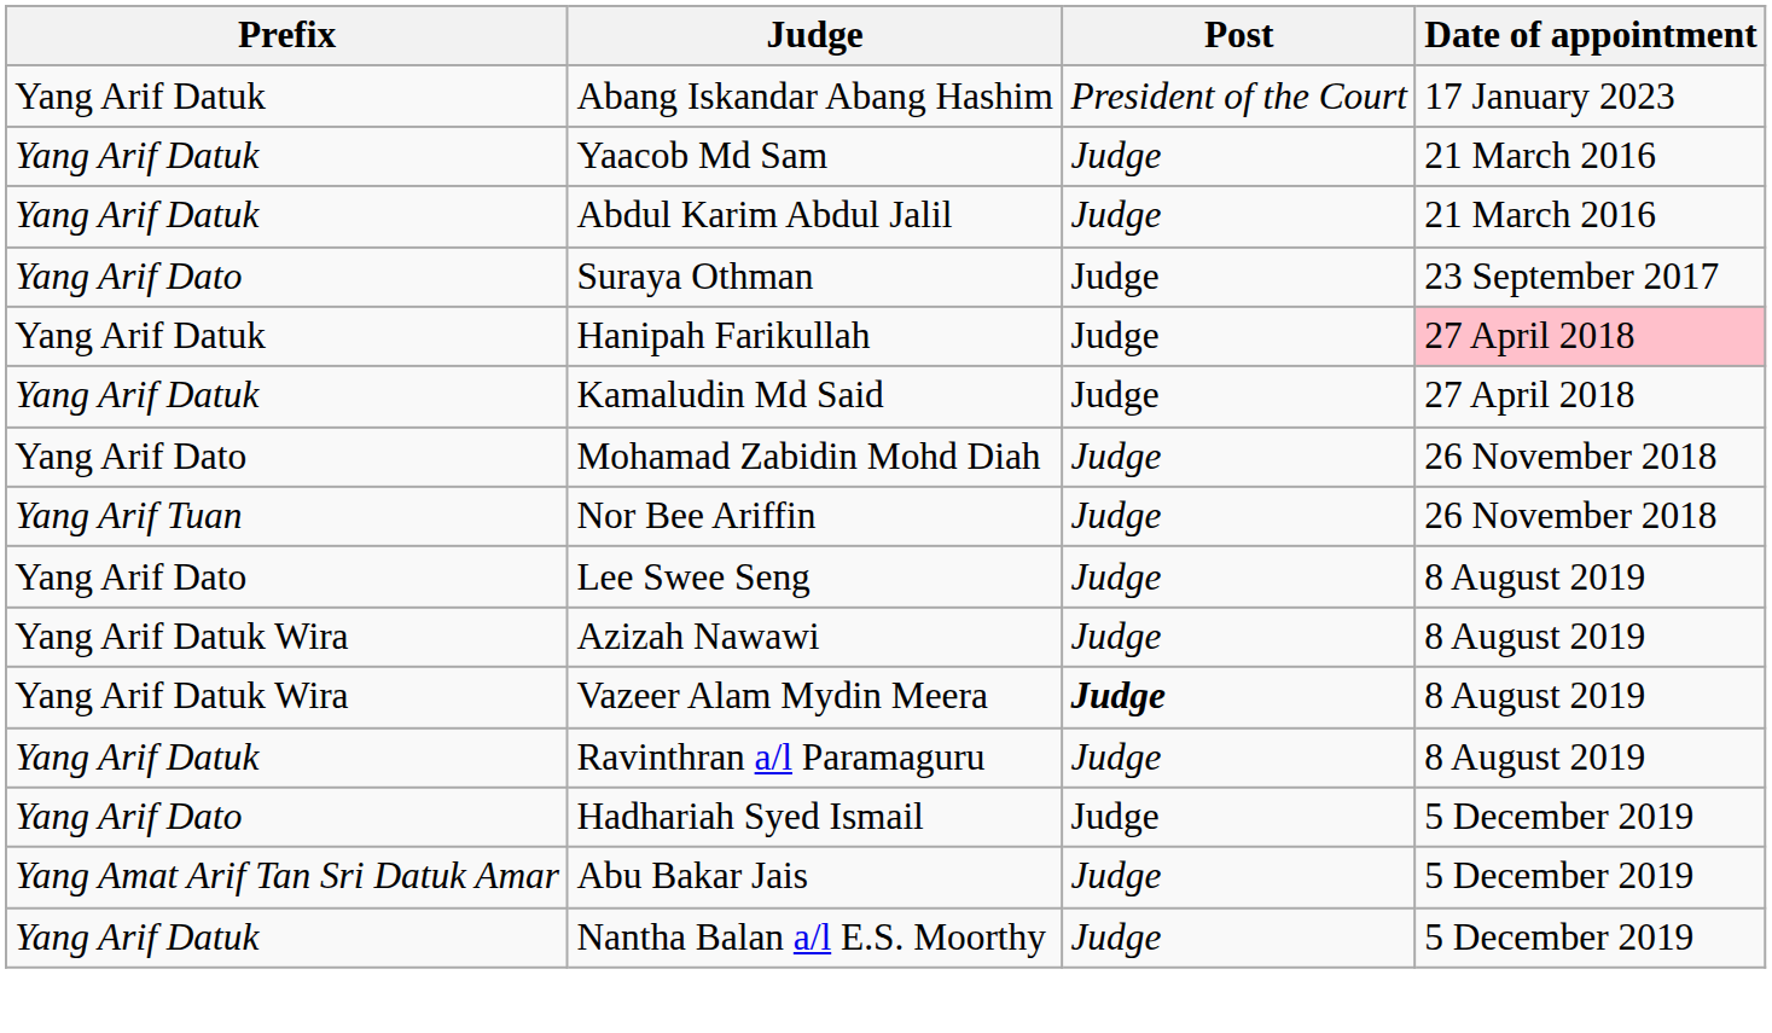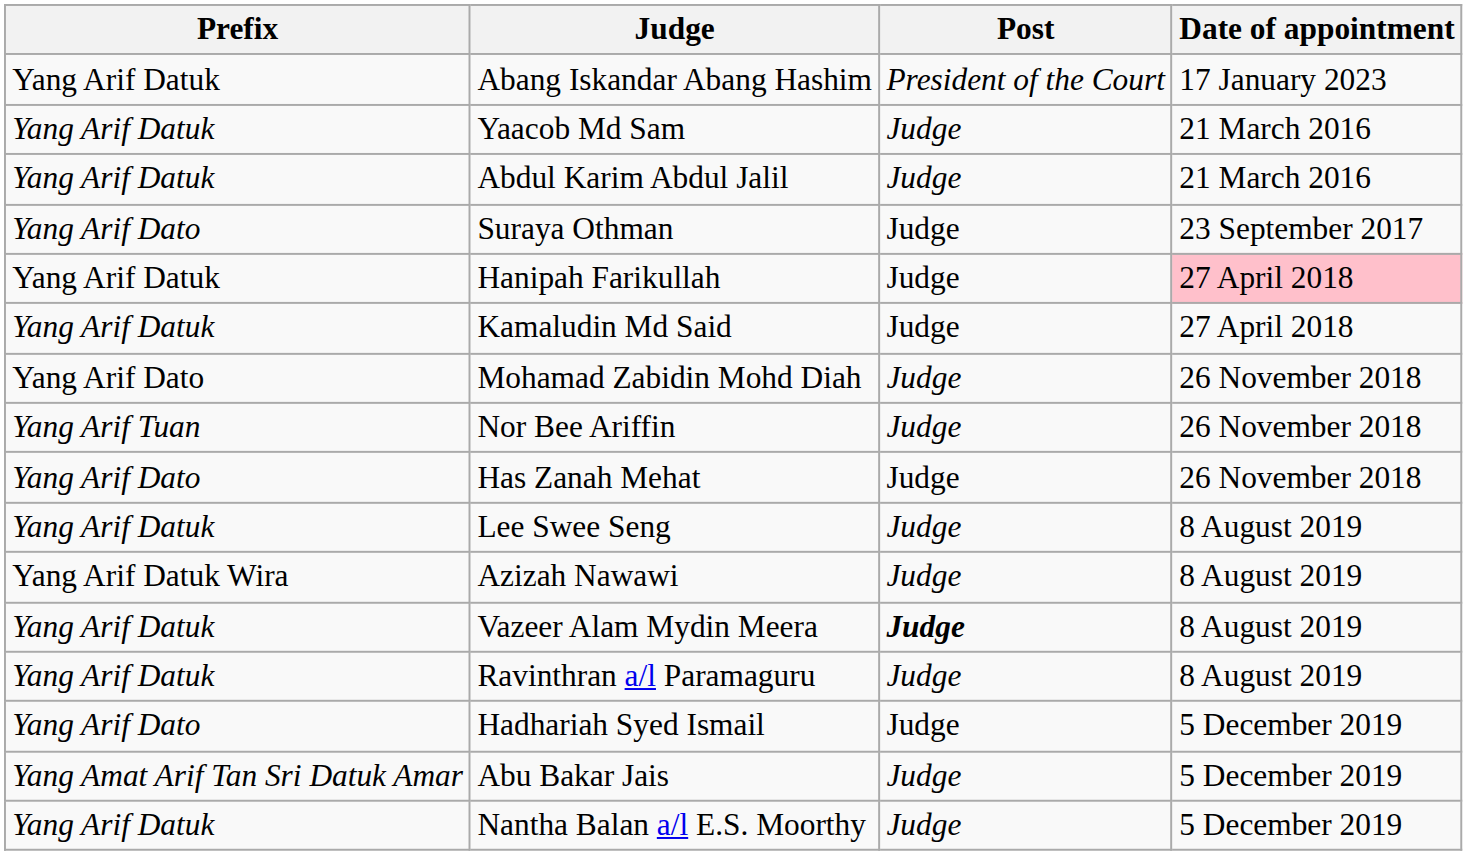 <table class="wikitable">
 <tr>
 <th>Prefix</th>
 <th>Judge</th>
 <th>Post</th>
 <th>Date of appointment</th>
 </tr>
 <tr>
 <td></em>Yang Arif Datuk<em></td>
 <td>Abang Iskandar Abang Hashim</td>
 <td><em>President of the Court</em></td>
 <td>17 January 2023</td>
 </tr>
 <tr>
 <td><em>Yang Arif Datuk</em></td>
 <td>Yaacob Md Sam</td>
 <td><em>Judge</em></td>
 <td>21 March 2016</td>
 </tr>
 <tr>
 <td><em>Yang Arif Datuk</em></td>
 <td>Abdul Karim Abdul Jalil</td>
 <td><em>Judge</em></td>
 <td>21 March 2016</td>
 </tr>
 <tr>
 <td><em>Yang Arif Dato<strong></td>
 <td>Suraya Othman</td>
 <td></em>Judge<em></td>
 <td>23 September 2017</td>
 </tr>
 <tr>
 <td></em>Yang Arif Datuk<em></td>
 <td>Hanipah Farikullah</td>
 <td></em>Judge<em></td>
 <td style="background: pink;">27 April 2018</td>
 </tr>
 <tr>
 <td><em>Yang Arif Datuk</em></td>
 <td>Kamaludin Md Said</td>
 <td></em>Judge<em></td>
 <td>27 April 2018</td>
 </tr>
 <tr>
 <td></em>Yang Arif Dato</strong></td>
 <td>Mohamad Zabidin Mohd Diah</td>
 <td><em>Judge</em></td>
 <td>26 November 2018</td>
 </tr>
 <tr>
 <td><em>Yang Arif Tuan</em></td>
 <td>Nor Bee Ariffin</td>
 <td><em>Judge</em></td>
 <td>26 November 2018</td>
 </tr>
 <tr>
-<td></em>Yang Arif Dato</strong></td>
+<td><em>Yang Arif Dato<strong></td>
+<td>Has Zanah Mehat</td>
+<td></em>Judge<em></td>
+<td>26 November 2018</td>
+</tr>
+<tr>
+<td><em>Yang Arif Datuk</em></td>
 <td>Lee Swee Seng</td>
 <td><em>Judge</em></td>
 <td>8 August 2019</td>
 </tr>
 <tr>
 <td></em>Yang Arif Datuk Wira<em></td>
 <td>Azizah Nawawi</td>
 <td><em>Judge</em></td>
 <td>8 August 2019</td>
 </tr>
 <tr>
-<td></em>Yang Arif Datuk Wira<em></td>
+<td><em>Yang Arif Datuk</em></td>
 <td>Vazeer Alam Mydin Meera</td>
 <td><strong><em>Judge</em></strong></td>
 <td>8 August 2019</td>
 </tr>
 <tr>
 <td><em>Yang Arif Datuk</em></td>
 <td>Ravinthran <a href='#'>a/l</a> Paramaguru</td>
 <td><em>Judge</em></td>
 <td>8 August 2019</td>
 </tr>
 <tr>
 <td><em>Yang Arif Dato<strong></td>
 <td>Hadhariah Syed Ismail</td>
 <td></em>Judge<em></td>
 <td>5 December 2019</td>
 </tr>
 <tr>
 <td><em>Yang Amat Arif Tan Sri Datuk Amar</em></td>
 <td>Abu Bakar Jais</td>
 <td><em>Judge</em></td>
 <td>5 December 2019</td>
 </tr>
 <tr>
 <td><em>Yang Arif Datuk</em></td>
 <td>Nantha Balan <a href='#'>a/l</a> E.S. Moorthy</td>
 <td><em>Judge</em></td>
 <td>5 December 2019</td>
 </tr>
 </table>
